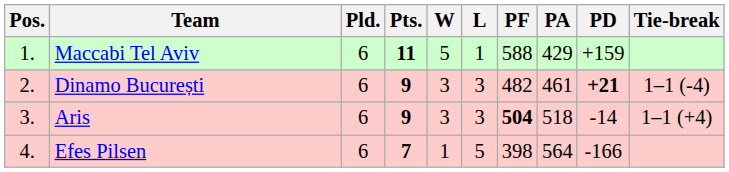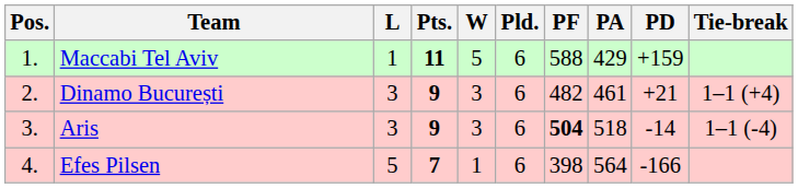 <table class="wikitable" style="text-align:center">
 <tr>
 <th width=15>Pos.</th>
 <th width=220>Team</th>
-<th width=20>Pld.</th>
+<th width=20>L</th>
 <th width=20>Pts.</th>
 <th width=20>W</th>
-<th width=20>L</th>
+<th width=20>Pld.</th>
 <th width=20>PF</th>
 <th width=20>PA</th>
 <th width=20>PD</th>
 <th>Tie-break</th>
 </tr>
 <tr style="background: #ccffcc;">
 <td>1.</td>
 <td align=left> <a href='#'>Maccabi Tel Aviv</a></td>
-<td>6</td>
+<td>1</td>
 <td><strong>11</strong></td>
 <td>5</td>
-<td>1</td>
+<td>6</td>
 <td>588</td>
 <td>429</td>
 <td>+159</td>
 <td></td>
 </tr>
 <tr style="background: #ffcccc;">
 <td>2.</td>
 <td align=left> <a href='#'>Dinamo București</a></td>
-<td>6</td>
+<td>3</td>
 <td><strong>9</strong></td>
 <td>3</td>
-<td>3</td>
+<td>6</td>
 <td>482</td>
 <td>461</td>
-<td><strong>+21</strong></td>
-<td>1–1 (-4)</td>
+<td>+21</td>
+<td>1–1 (+4)</td>
 </tr>
 <tr style="background: #ffcccc;">
 <td>3.</td>
 <td align=left> <a href='#'>Aris</a></td>
-<td>6</td>
+<td>3</td>
 <td><strong>9</strong></td>
 <td>3</td>
-<td>3</td>
+<td>6</td>
 <td><strong>504</strong></td>
 <td>518</td>
 <td>-14</td>
-<td>1–1 (+4)</td>
+<td>1–1 (-4)</td>
 </tr>
 <tr style="background: #ffcccc;">
 <td>4.</td>
 <td align=left> <a href='#'>Efes Pilsen</a></td>
-<td>6</td>
+<td>5</td>
 <td><strong>7</strong></td>
 <td>1</td>
-<td>5</td>
+<td>6</td>
 <td>398</td>
 <td>564</td>
 <td>-166</td>
 <td></td>
 </tr>
 </table>
